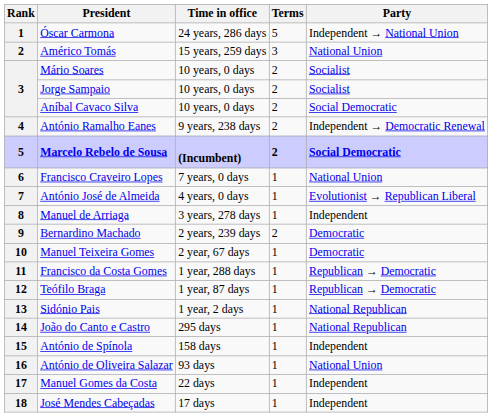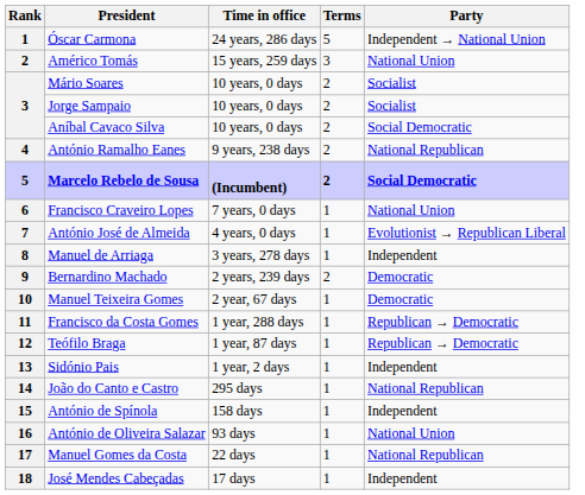 <table class="wikitable sortable" style="text-align: left; font-size: 100%;" cellpadding=2 cellspacing=2>
 <tr>
 <th>Rank</th>
 <th>President</th>
 <th>Time in office</th>
 <th>Terms</th>
 <th>Party</th>
 </tr>
 <tr>
 <th>1</th>
 <td><a href='#'>Óscar Carmona</a></td>
 <td>24 years, 286 days</td>
 <td>5</td>
 <td> Independent →  <a href='#'>National Union</a></td>
 </tr>
 <tr>
 <th>2</th>
 <td><a href='#'>Américo Tomás</a></td>
 <td>15 years, 259 days</td>
 <td>3</td>
 <td> <a href='#'>National Union</a></td>
 </tr>
 <tr>
 <th rowspan=3>3</th>
 <td><a href='#'>Mário Soares</a></td>
 <td>10 years, 0 days</td>
 <td>2</td>
 <td> <a href='#'>Socialist</a></td>
 </tr>
 <tr>
 <td><a href='#'>Jorge Sampaio</a></td>
 <td>10 years, 0 days</td>
 <td>2</td>
 <td> <a href='#'>Socialist</a></td>
 </tr>
 <tr>
 <td><a href='#'>Aníbal Cavaco Silva</a></td>
 <td>10 years, 0 days</td>
 <td>2</td>
 <td> <a href='#'>Social Democratic</a></td>
 </tr>
 <tr>
 <th>4</th>
 <td><a href='#'>António Ramalho Eanes</a></td>
 <td>9 years, 238 days</td>
 <td>2</td>
-<td> Independent →  <a href='#'>Democratic Renewal</a></td>
+<td> <a href='#'>National Republican</a></td>
 </tr>
 <tr bgcolor="ccccff">
 <td align="center"><strong>5</strong></td>
 <td><strong><a href='#'>Marcelo Rebelo de Sousa</a></strong></td>
 <td><strong><br>(Incumbent)</strong></td>
 <td><strong>2</strong></td>
 <td> <strong><a href='#'>Social Democratic</a></strong></td>
 </tr>
 <tr>
 <th>6</th>
 <td><a href='#'>Francisco Craveiro Lopes</a></td>
 <td>7 years, 0 days</td>
 <td>1</td>
 <td> <a href='#'>National Union</a></td>
 </tr>
 <tr>
 <th>7</th>
 <td><a href='#'>António José de Almeida</a></td>
 <td>4 years, 0 days</td>
 <td>1</td>
 <td> <a href='#'>Evolutionist</a> →  <a href='#'>Republican Liberal</a></td>
 </tr>
 <tr>
 <th>8</th>
 <td><a href='#'>Manuel de Arriaga</a></td>
 <td>3 years, 278 days</td>
 <td>1</td>
 <td> Independent</td>
 </tr>
 <tr>
 <th>9</th>
 <td><a href='#'>Bernardino Machado</a></td>
 <td>2 years, 239 days</td>
 <td>2</td>
 <td> <a href='#'>Democratic</a></td>
 </tr>
 <tr>
 <th>10</th>
 <td><a href='#'>Manuel Teixeira Gomes</a></td>
 <td>2 year, 67 days</td>
 <td>1</td>
 <td> <a href='#'>Democratic</a></td>
 </tr>
 <tr>
 <th>11</th>
 <td><a href='#'>Francisco da Costa Gomes</a></td>
 <td>1 year, 288 days</td>
 <td>1</td>
 <td> <a href='#'>Republican</a> →  <a href='#'>Democratic</a></td>
 </tr>
 <tr>
 <th>12</th>
 <td><a href='#'>Teófilo Braga</a></td>
 <td>1 year, 87 days</td>
 <td>1</td>
 <td> <a href='#'>Republican</a> →  <a href='#'>Democratic</a></td>
 </tr>
 <tr>
 <th>13</th>
 <td><a href='#'>Sidónio Pais</a></td>
 <td>1 year, 2 days</td>
 <td>1</td>
-<td> <a href='#'>National Republican</a></td>
+<td> Independent</td>
 </tr>
 <tr>
 <th>14</th>
 <td><a href='#'>João do Canto e Castro</a></td>
 <td>295 days</td>
 <td>1</td>
 <td> <a href='#'>National Republican</a></td>
 </tr>
 <tr>
 <th>15</th>
 <td><a href='#'>António de Spínola</a></td>
 <td>158 days</td>
 <td>1</td>
 <td> Independent</td>
 </tr>
 <tr>
 <th>16</th>
 <td><a href='#'>António de Oliveira Salazar</a></td>
 <td>93 days</td>
 <td>1</td>
 <td> <a href='#'>National Union</a></td>
 </tr>
 <tr>
 <th>17</th>
 <td><a href='#'>Manuel Gomes da Costa</a></td>
 <td>22 days</td>
 <td>1</td>
-<td> Independent</td>
+<td> <a href='#'>National Republican</a></td>
 </tr>
 <tr>
 <th>18</th>
 <td><a href='#'>José Mendes Cabeçadas</a></td>
 <td>17 days</td>
 <td>1</td>
 <td> Independent</td>
 </tr>
 </table>
